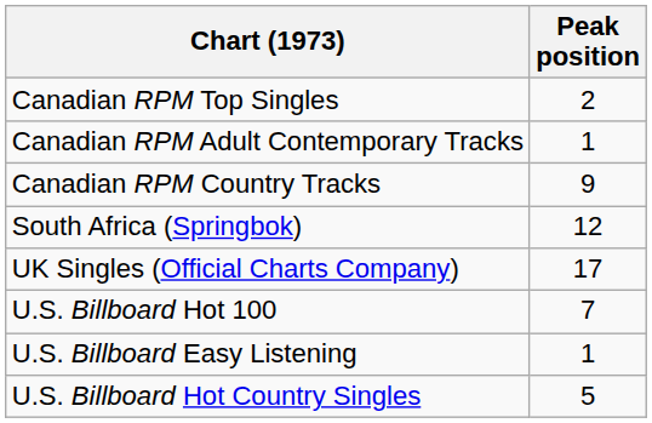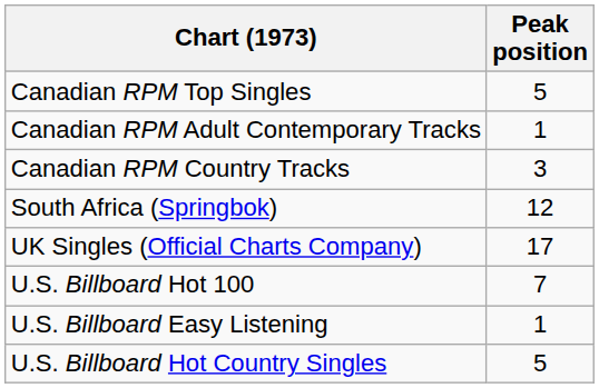 <table class="wikitable sortable">
 <tr>
 <th>Chart (1973)</th>
 <th>Peak<br>position</th>
 </tr>
 <tr>
 <td>Canadian <em>RPM</em> Top Singles</td>
-<td align="center">2</td>
+<td align="center">5</td>
 </tr>
 <tr>
 <td>Canadian <em>RPM</em> Adult Contemporary Tracks</td>
 <td align="center">1</td>
 </tr>
 <tr>
 <td>Canadian <em>RPM</em> Country Tracks</td>
-<td align="center">9</td>
+<td align="center">3</td>
 </tr>
 <tr>
 <td>South Africa (<a href='#'>Springbok</a>)</td>
 <td align="center">12</td>
 </tr>
 <tr>
 <td>UK Singles (<a href='#'>Official Charts Company</a>)</td>
 <td align="center">17</td>
 </tr>
 <tr>
 <td>U.S. <em>Billboard</em> Hot 100</td>
 <td align="center">7</td>
 </tr>
 <tr>
 <td>U.S. <em>Billboard</em> Easy Listening</td>
 <td align="center">1</td>
 </tr>
 <tr>
 <td>U.S. <em>Billboard</em> <a href='#'>Hot Country Singles</a></td>
 <td align="center">5</td>
 </tr>
 </table>
